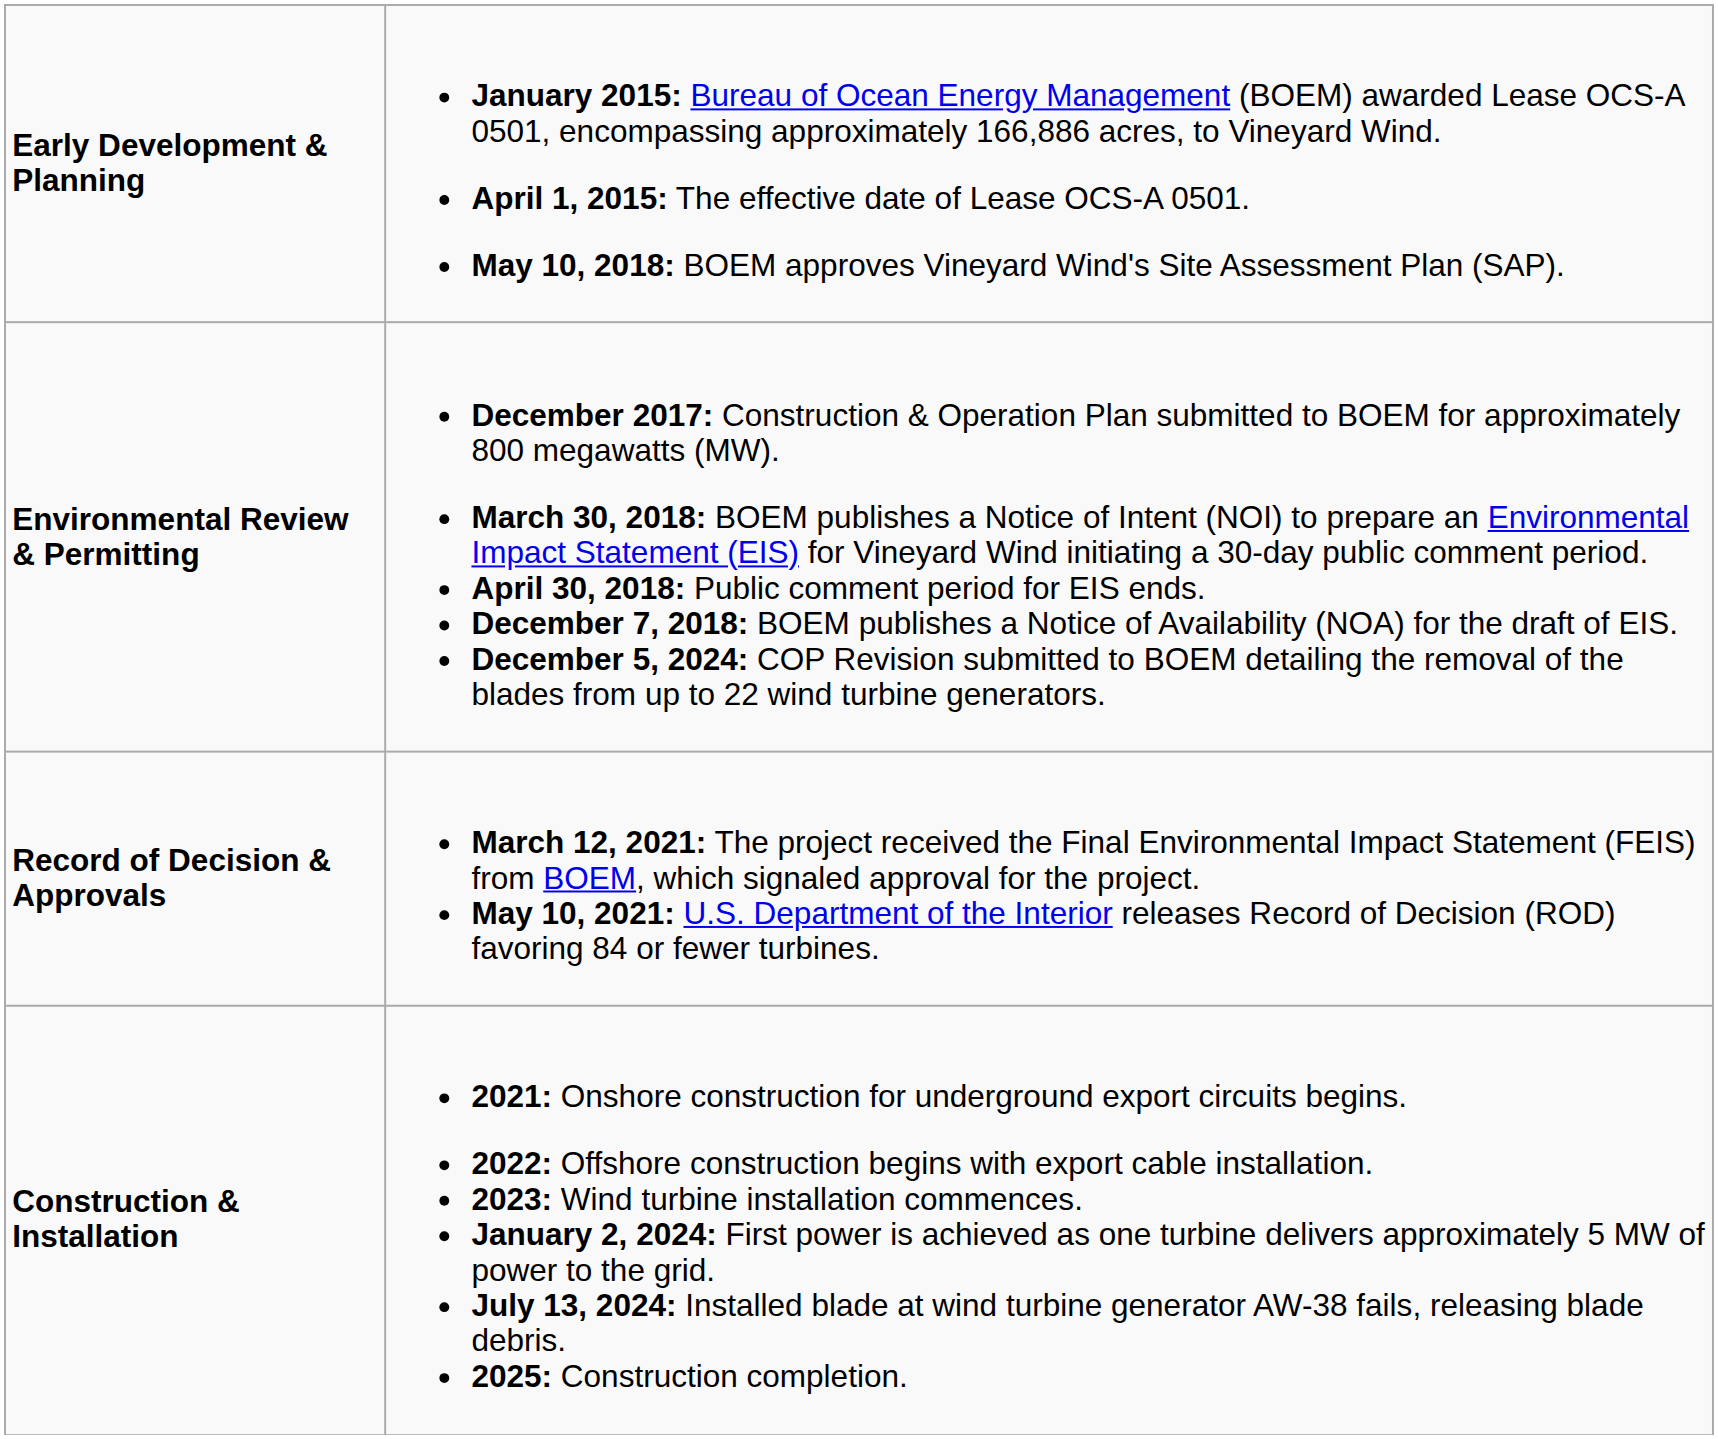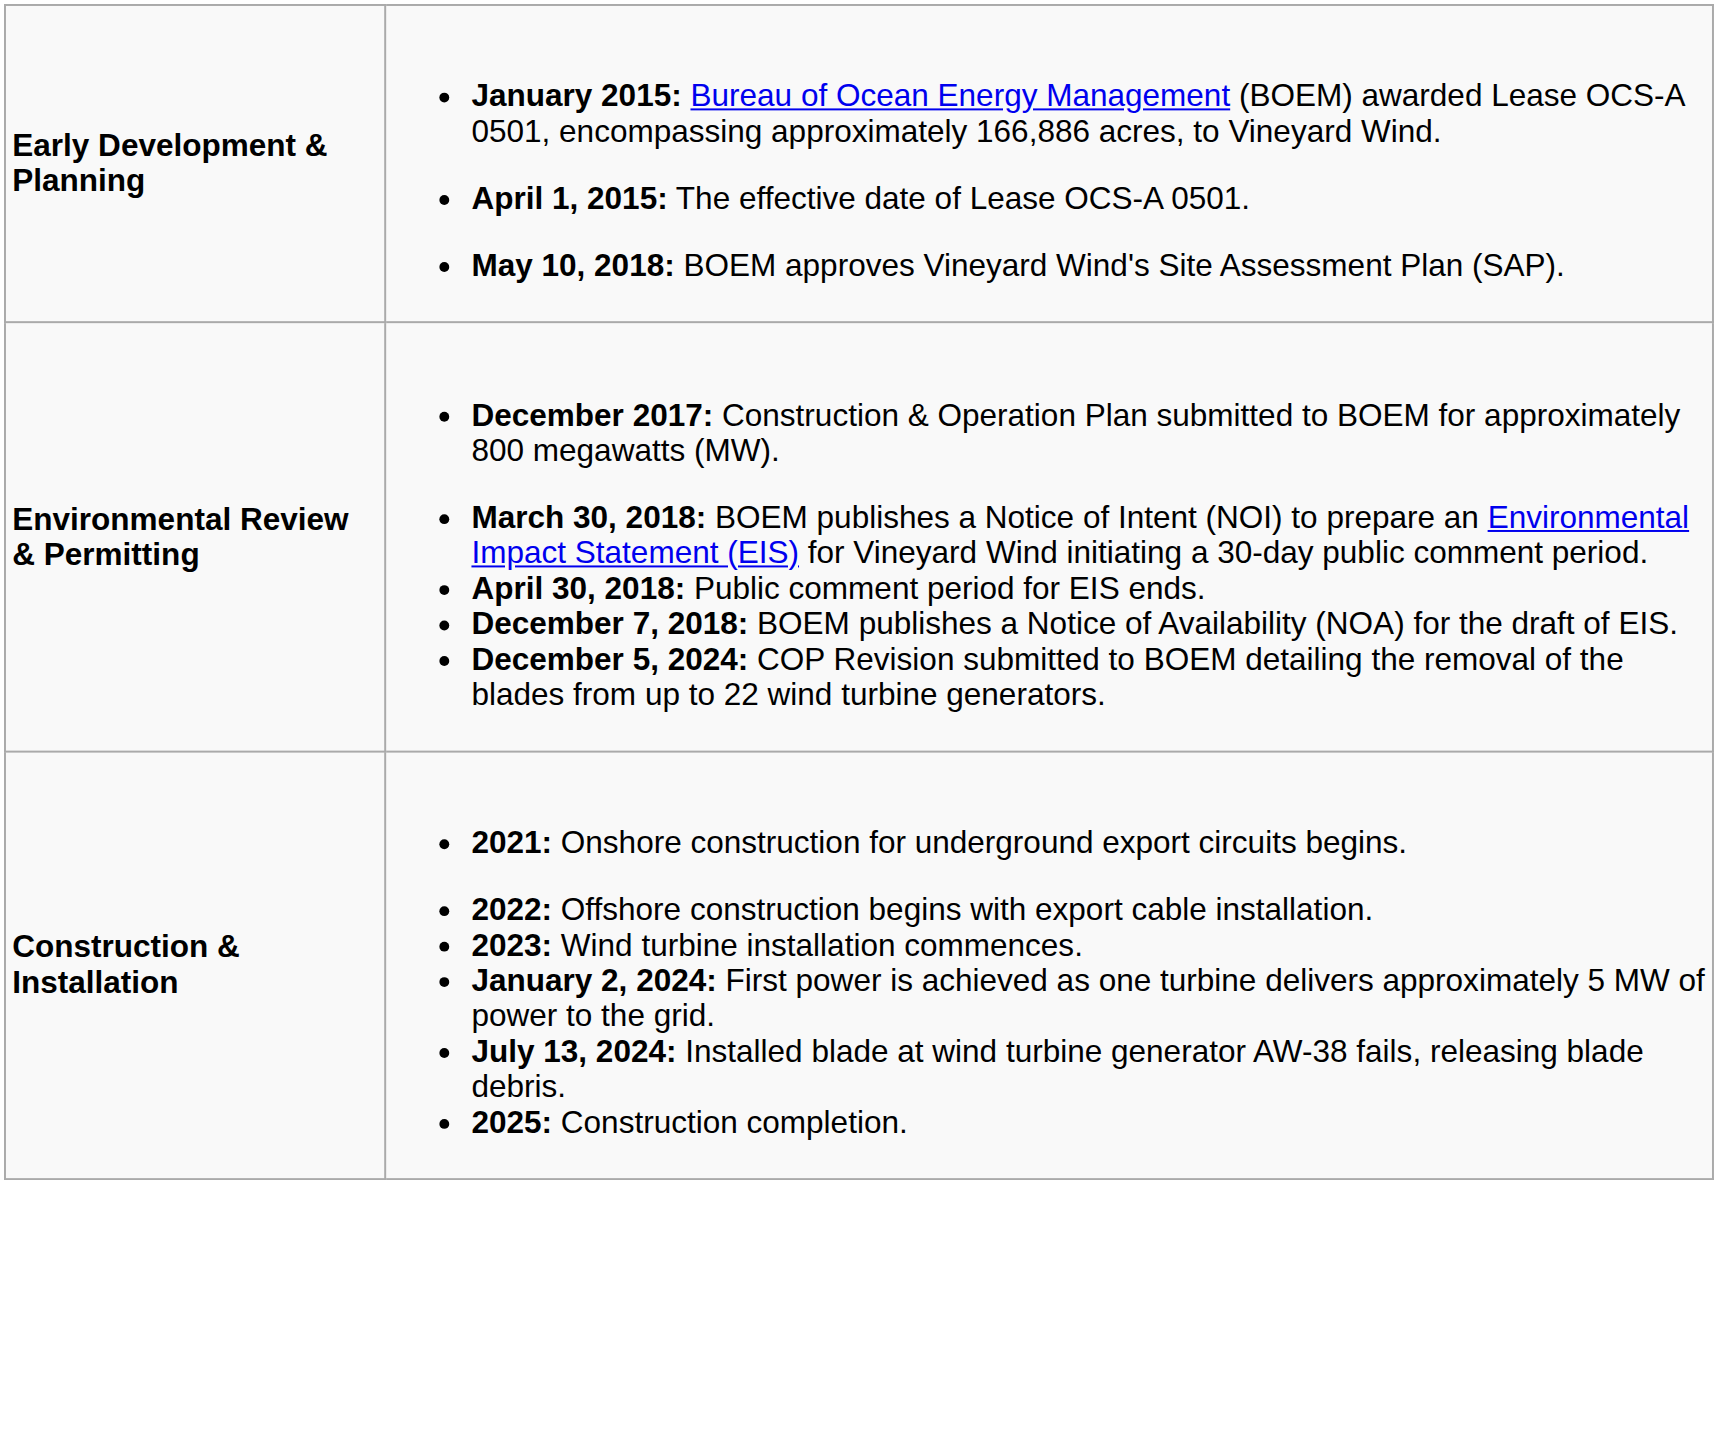 <table class="wikitable">
 <tr>
 <td><strong>Early Development & Planning</strong></td>
 <td><br><ul><li><strong>January 2015:</strong> <a href='#'>Bureau of Ocean Energy Management</a> (BOEM) awarded Lease OCS-A 0501, encompassing approximately 166,886 acres, to Vineyard Wind.</li></ul><ul><li><strong>April 1, 2015:</strong> The effective date of Lease OCS-A 0501.</li></ul><ul><li><strong>May 10, 2018:</strong> BOEM approves Vineyard Wind's Site Assessment Plan (SAP).</li></ul></td>
 </tr>
 <tr>
 <td><strong>Environmental Review & Permitting</strong></td>
 <td><br><ul><li><strong>December 2017:</strong> Construction & Operation Plan submitted to BOEM for approximately 800 megawatts (MW).</li></ul><ul><li><strong>March 30, 2018:</strong> BOEM publishes a Notice of Intent (NOI) to prepare an <a href='#'>Environmental Impact Statement (EIS)</a> for Vineyard Wind initiating a 30-day public comment period.</li><li><strong>April 30, 2018:</strong> Public comment period for EIS ends.</li><li><strong>December 7, 2018:</strong> BOEM publishes a Notice of Availability (NOA) for the draft of EIS.</li><li><strong>December 5, 2024:</strong> COP Revision submitted to BOEM detailing the removal of the blades from up to 22 wind turbine generators.</li></ul></td>
 </tr>
 <tr>
-<td><strong>Record of Decision & Approvals</strong></td>
-<td><br><ul><li><strong>March 12, 2021:</strong> The project received the Final Environmental Impact Statement (FEIS) from <a href='#'>BOEM</a>, which signaled approval for the project.</li><li><strong>May 10, 2021:</strong> <a href='#'>U.S. Department of the Interior</a> releases Record of Decision (ROD) favoring 84 or fewer turbines.</li></ul></td>
-</tr>
-<tr>
 <td><strong>Construction & Installation</strong></td>
 <td><br><ul><li><strong>2021:</strong> Onshore construction for underground export circuits begins.</li></ul><ul><li><strong>2022:</strong> Offshore construction begins with export cable installation.</li><li><strong>2023:</strong> Wind turbine installation commences.</li><li><strong>January 2, 2024:</strong> First power is achieved as one turbine delivers approximately 5 MW of power to the grid.</li><li><strong>July 13, 2024:</strong> Installed blade at wind turbine generator AW-38 fails, releasing blade debris.</li><li><strong>2025:</strong> Construction completion.</li></ul></td>
 </tr>
 </table>
